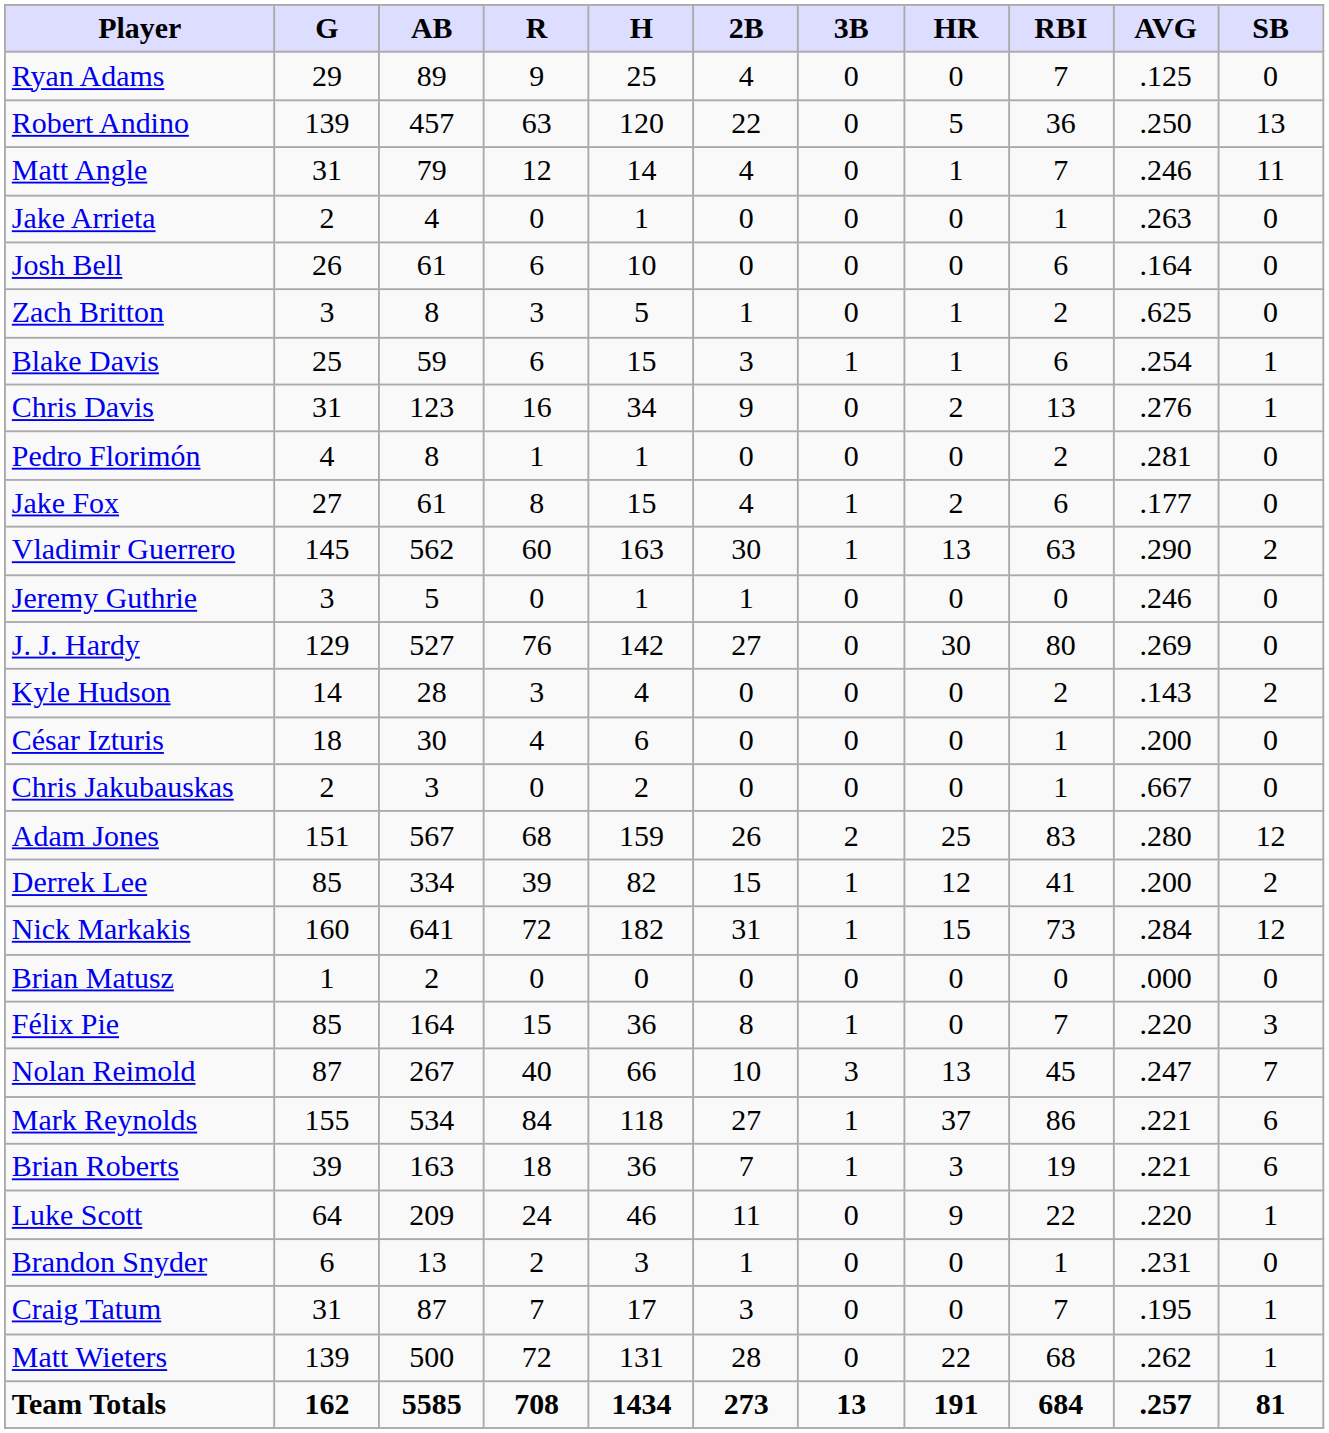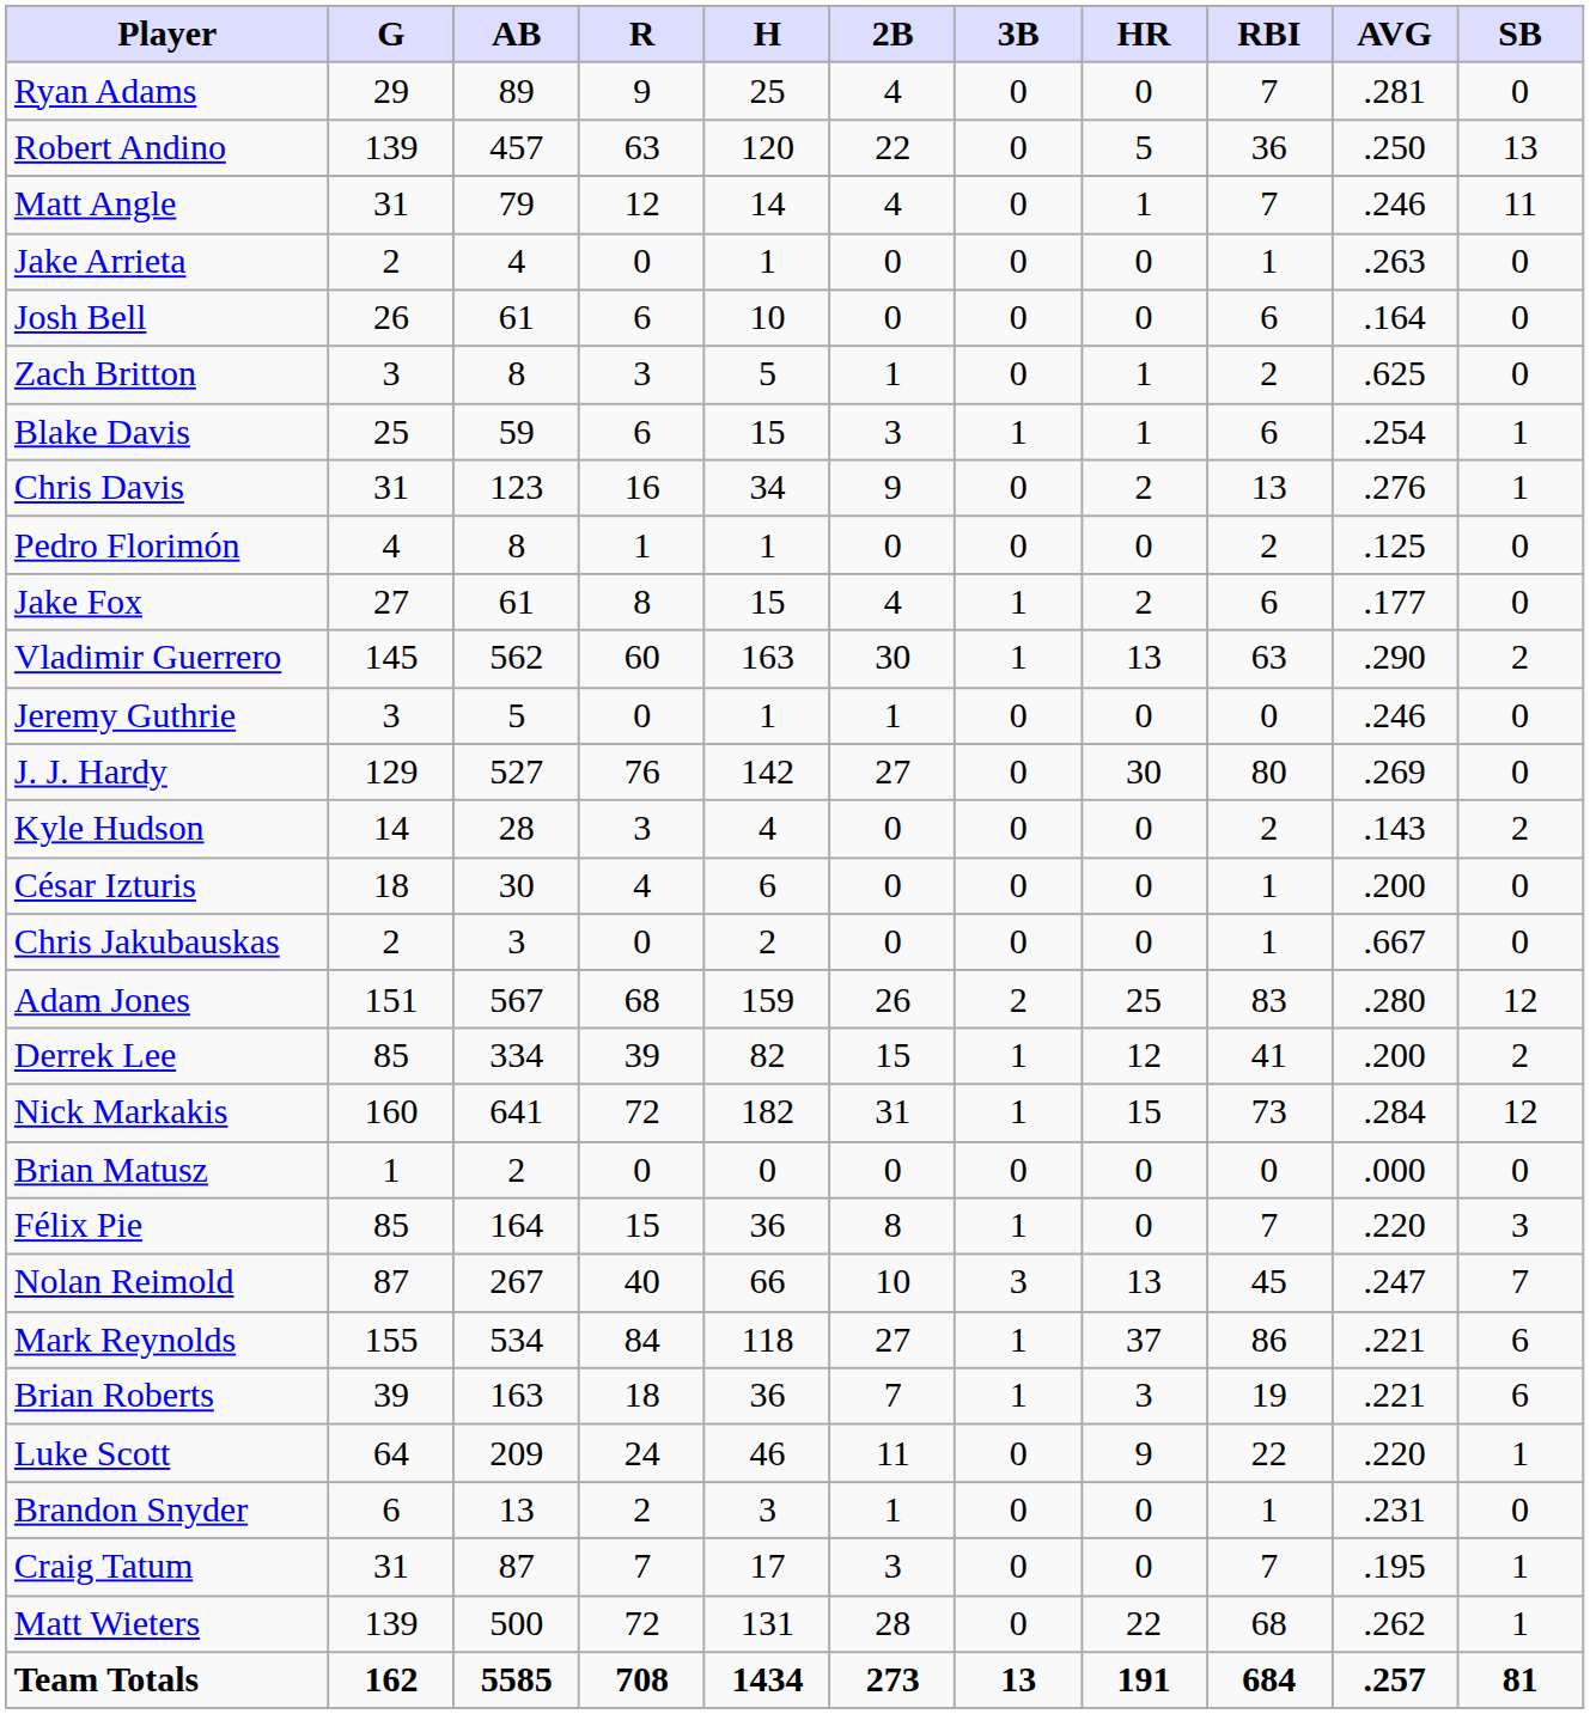 <table class="wikitable sortable" style="text-align:center">
 <tr>
 <th style="background:#ddf; width:18%;">Player</th>
 <th style="background:#ddf; width:7%;">G</th>
 <th style="background:#ddf; width:7%;">AB</th>
 <th style="background:#ddf; width:7%;">R</th>
 <th style="background:#ddf; width:7%;">H</th>
 <th style="background:#ddf; width:7%;">2B</th>
 <th style="background:#ddf; width:7%;">3B</th>
 <th style="background:#ddf; width:7%;">HR</th>
 <th style="background:#ddf; width:7%;">RBI</th>
 <th style="background:#ddf; width:7%;">AVG</th>
 <th style="background:#ddf; width:7%;">SB</th>
 </tr>
 <tr>
 <td style="text-align:left"><a href='#'>Ryan Adams</a></td>
 <td>29</td>
 <td>89</td>
 <td>9</td>
 <td>25</td>
 <td>4</td>
 <td>0</td>
 <td>0</td>
 <td>7</td>
-<td>.125</td>
+<td>.281</td>
 <td>0</td>
 </tr>
 <tr>
 <td style="text-align:left"><a href='#'>Robert Andino</a></td>
 <td>139</td>
 <td>457</td>
 <td>63</td>
 <td>120</td>
 <td>22</td>
 <td>0</td>
 <td>5</td>
 <td>36</td>
 <td>.250</td>
 <td>13</td>
 </tr>
 <tr>
 <td style="text-align:left"><a href='#'>Matt Angle</a></td>
 <td>31</td>
 <td>79</td>
 <td>12</td>
 <td>14</td>
 <td>4</td>
 <td>0</td>
 <td>1</td>
 <td>7</td>
 <td>.246</td>
 <td>11</td>
 </tr>
 <tr>
 <td style="text-align:left"><a href='#'>Jake Arrieta</a></td>
 <td>2</td>
 <td>4</td>
 <td>0</td>
 <td>1</td>
 <td>0</td>
 <td>0</td>
 <td>0</td>
 <td>1</td>
 <td>.263</td>
 <td>0</td>
 </tr>
 <tr>
 <td style="text-align:left"><a href='#'>Josh Bell</a></td>
 <td>26</td>
 <td>61</td>
 <td>6</td>
 <td>10</td>
 <td>0</td>
 <td>0</td>
 <td>0</td>
 <td>6</td>
 <td>.164</td>
 <td>0</td>
 </tr>
 <tr>
 <td style="text-align:left"><a href='#'>Zach Britton</a></td>
 <td>3</td>
 <td>8</td>
 <td>3</td>
 <td>5</td>
 <td>1</td>
 <td>0</td>
 <td>1</td>
 <td>2</td>
 <td>.625</td>
 <td>0</td>
 </tr>
 <tr>
 <td style="text-align:left"><a href='#'>Blake Davis</a></td>
 <td>25</td>
 <td>59</td>
 <td>6</td>
 <td>15</td>
 <td>3</td>
 <td>1</td>
 <td>1</td>
 <td>6</td>
 <td>.254</td>
 <td>1</td>
 </tr>
 <tr>
 <td style="text-align:left"><a href='#'>Chris Davis</a></td>
 <td>31</td>
 <td>123</td>
 <td>16</td>
 <td>34</td>
 <td>9</td>
 <td>0</td>
 <td>2</td>
 <td>13</td>
 <td>.276</td>
 <td>1</td>
 </tr>
 <tr>
 <td style="text-align:left"><a href='#'>Pedro Florimón</a></td>
 <td>4</td>
 <td>8</td>
 <td>1</td>
 <td>1</td>
 <td>0</td>
 <td>0</td>
 <td>0</td>
 <td>2</td>
-<td>.281</td>
+<td>.125</td>
 <td>0</td>
 </tr>
 <tr>
 <td style="text-align:left"><a href='#'>Jake Fox</a></td>
 <td>27</td>
 <td>61</td>
 <td>8</td>
 <td>15</td>
 <td>4</td>
 <td>1</td>
 <td>2</td>
 <td>6</td>
 <td>.177</td>
 <td>0</td>
 </tr>
 <tr>
 <td style="text-align:left"><a href='#'>Vladimir Guerrero</a></td>
 <td>145</td>
 <td>562</td>
 <td>60</td>
 <td>163</td>
 <td>30</td>
 <td>1</td>
 <td>13</td>
 <td>63</td>
 <td>.290</td>
 <td>2</td>
 </tr>
 <tr>
 <td style="text-align:left"><a href='#'>Jeremy Guthrie</a></td>
 <td>3</td>
 <td>5</td>
 <td>0</td>
 <td>1</td>
 <td>1</td>
 <td>0</td>
 <td>0</td>
 <td>0</td>
 <td>.246</td>
 <td>0</td>
 </tr>
 <tr>
 <td style="text-align:left"><a href='#'>J. J. Hardy</a></td>
 <td>129</td>
 <td>527</td>
 <td>76</td>
 <td>142</td>
 <td>27</td>
 <td>0</td>
 <td>30</td>
 <td>80</td>
 <td>.269</td>
 <td>0</td>
 </tr>
 <tr>
 <td style="text-align:left"><a href='#'>Kyle Hudson</a></td>
 <td>14</td>
 <td>28</td>
 <td>3</td>
 <td>4</td>
 <td>0</td>
 <td>0</td>
 <td>0</td>
 <td>2</td>
 <td>.143</td>
 <td>2</td>
 </tr>
 <tr>
 <td style="text-align:left"><a href='#'>César Izturis</a></td>
 <td>18</td>
 <td>30</td>
 <td>4</td>
 <td>6</td>
 <td>0</td>
 <td>0</td>
 <td>0</td>
 <td>1</td>
 <td>.200</td>
 <td>0</td>
 </tr>
 <tr>
 <td style="text-align:left"><a href='#'>Chris Jakubauskas</a></td>
 <td>2</td>
 <td>3</td>
 <td>0</td>
 <td>2</td>
 <td>0</td>
 <td>0</td>
 <td>0</td>
 <td>1</td>
 <td>.667</td>
 <td>0</td>
 </tr>
 <tr>
 <td style="text-align:left"><a href='#'>Adam Jones</a></td>
 <td>151</td>
 <td>567</td>
 <td>68</td>
 <td>159</td>
 <td>26</td>
 <td>2</td>
 <td>25</td>
 <td>83</td>
 <td>.280</td>
 <td>12</td>
 </tr>
 <tr>
 <td style="text-align:left"><a href='#'>Derrek Lee</a></td>
 <td>85</td>
 <td>334</td>
 <td>39</td>
 <td>82</td>
 <td>15</td>
 <td>1</td>
 <td>12</td>
 <td>41</td>
 <td>.200</td>
 <td>2</td>
 </tr>
 <tr>
 <td style="text-align:left"><a href='#'>Nick Markakis</a></td>
 <td>160</td>
 <td>641</td>
 <td>72</td>
 <td>182</td>
 <td>31</td>
 <td>1</td>
 <td>15</td>
 <td>73</td>
 <td>.284</td>
 <td>12</td>
 </tr>
 <tr>
 <td style="text-align:left"><a href='#'>Brian Matusz</a></td>
 <td>1</td>
 <td>2</td>
 <td>0</td>
 <td>0</td>
 <td>0</td>
 <td>0</td>
 <td>0</td>
 <td>0</td>
 <td>.000</td>
 <td>0</td>
 </tr>
 <tr>
 <td style="text-align:left"><a href='#'>Félix Pie</a></td>
 <td>85</td>
 <td>164</td>
 <td>15</td>
 <td>36</td>
 <td>8</td>
 <td>1</td>
 <td>0</td>
 <td>7</td>
 <td>.220</td>
 <td>3</td>
 </tr>
 <tr>
 <td style="text-align:left"><a href='#'>Nolan Reimold</a></td>
 <td>87</td>
 <td>267</td>
 <td>40</td>
 <td>66</td>
 <td>10</td>
 <td>3</td>
 <td>13</td>
 <td>45</td>
 <td>.247</td>
 <td>7</td>
 </tr>
 <tr>
 <td style="text-align:left"><a href='#'>Mark Reynolds</a></td>
 <td>155</td>
 <td>534</td>
 <td>84</td>
 <td>118</td>
 <td>27</td>
 <td>1</td>
 <td>37</td>
 <td>86</td>
 <td>.221</td>
 <td>6</td>
 </tr>
 <tr>
 <td style="text-align:left"><a href='#'>Brian Roberts</a></td>
 <td>39</td>
 <td>163</td>
 <td>18</td>
 <td>36</td>
 <td>7</td>
 <td>1</td>
 <td>3</td>
 <td>19</td>
 <td>.221</td>
 <td>6</td>
 </tr>
 <tr>
 <td style="text-align:left"><a href='#'>Luke Scott</a></td>
 <td>64</td>
 <td>209</td>
 <td>24</td>
 <td>46</td>
 <td>11</td>
 <td>0</td>
 <td>9</td>
 <td>22</td>
 <td>.220</td>
 <td>1</td>
 </tr>
 <tr>
 <td style="text-align:left"><a href='#'>Brandon Snyder</a></td>
 <td>6</td>
 <td>13</td>
 <td>2</td>
 <td>3</td>
 <td>1</td>
 <td>0</td>
 <td>0</td>
 <td>1</td>
 <td>.231</td>
 <td>0</td>
 </tr>
 <tr>
 <td style="text-align:left"><a href='#'>Craig Tatum</a></td>
 <td>31</td>
 <td>87</td>
 <td>7</td>
 <td>17</td>
 <td>3</td>
 <td>0</td>
 <td>0</td>
 <td>7</td>
 <td>.195</td>
 <td>1</td>
 </tr>
 <tr>
 <td style="text-align:left"><a href='#'>Matt Wieters</a></td>
 <td>139</td>
 <td>500</td>
 <td>72</td>
 <td>131</td>
 <td>28</td>
 <td>0</td>
 <td>22</td>
 <td>68</td>
 <td>.262</td>
 <td>1</td>
 </tr>
 <tr>
 <td style="text-align:left"><strong>Team Totals</strong></td>
 <td><strong>162</strong></td>
 <td><strong>5585</strong></td>
 <td><strong>708</strong></td>
 <td><strong>1434</strong></td>
 <td><strong>273</strong></td>
 <td><strong>13</strong></td>
 <td><strong>191</strong></td>
 <td><strong>684</strong></td>
 <td><strong>.257</strong></td>
 <td><strong>81</strong></td>
 </tr>
 </table>
